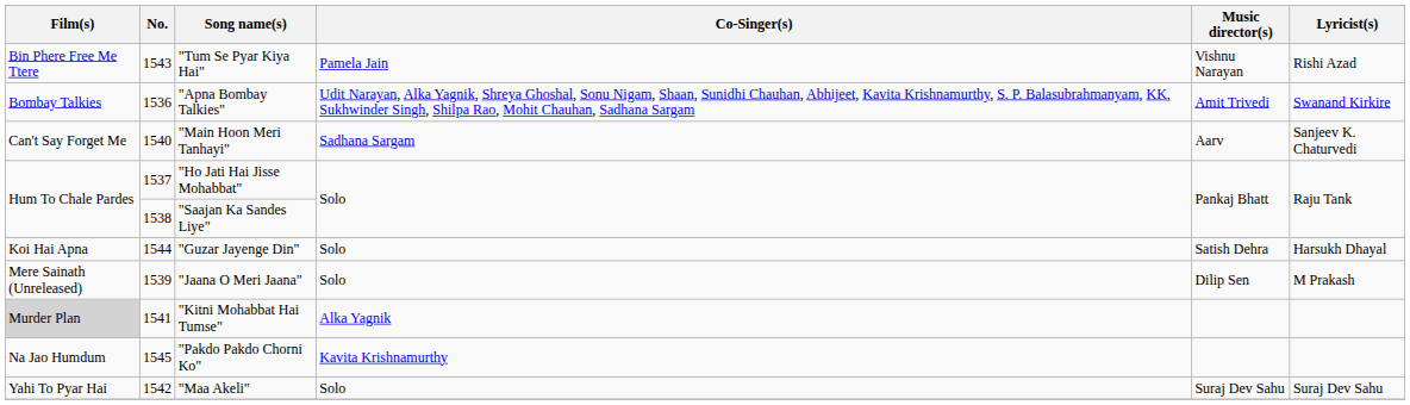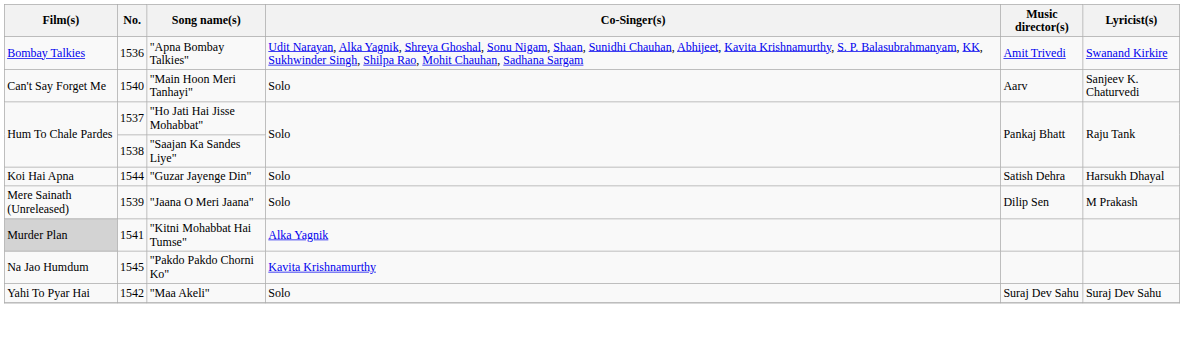 <table class="wikitable sortable">
 <tr>
 <th>Film(s)</th>
 <th>No.</th>
 <th>Song name(s)</th>
 <th>Co-Singer(s)</th>
 <th>Music director(s)</th>
 <th>Lyricist(s)</th>
-</tr>
-<tr>
-<td><a href='#'>Bin Phere Free Me Ttere</a></td>
-<td>1543</td>
-<td>"Tum Se Pyar Kiya Hai"</td>
-<td><a href='#'>Pamela Jain</a></td>
-<td>Vishnu Narayan</td>
-<td>Rishi Azad</td>
 </tr>
 <tr>
 <td><a href='#'>Bombay Talkies</a></td>
 <td>1536</td>
 <td>"Apna Bombay Talkies"</td>
 <td><a href='#'>Udit Narayan</a>, <a href='#'>Alka Yagnik</a>, <a href='#'>Shreya Ghoshal</a>, <a href='#'>Sonu Nigam</a>, <a href='#'>Shaan</a>, <a href='#'>Sunidhi Chauhan</a>, <a href='#'>Abhijeet</a>, <a href='#'>Kavita Krishnamurthy</a>, <a href='#'>S. P. Balasubrahmanyam</a>, <a href='#'>KK</a>, <a href='#'>Sukhwinder Singh</a>, <a href='#'>Shilpa Rao</a>, <a href='#'>Mohit Chauhan</a>, <a href='#'>Sadhana Sargam</a></td>
 <td><a href='#'>Amit Trivedi</a></td>
 <td><a href='#'>Swanand Kirkire</a></td>
 </tr>
 <tr>
 <td>Can't Say Forget Me</td>
 <td>1540</td>
 <td>"Main Hoon Meri Tanhayi"</td>
-<td><a href='#'>Sadhana Sargam</a></td>
+<td>Solo</td>
 <td>Aarv</td>
 <td>Sanjeev K. Chaturvedi</td>
 </tr>
 <tr>
 <td rowspan="2">Hum To Chale Pardes</td>
 <td>1537</td>
 <td>"Ho Jati Hai Jisse Mohabbat"</td>
 <td rowspan="2">Solo</td>
 <td rowspan="2">Pankaj Bhatt</td>
 <td rowspan="2">Raju Tank</td>
 </tr>
 <tr>
 <td>1538</td>
 <td>"Saajan Ka Sandes Liye"</td>
 </tr>
 <tr>
 <td>Koi Hai Apna</td>
 <td>1544</td>
 <td>"Guzar Jayenge Din"</td>
 <td>Solo</td>
 <td>Satish Dehra</td>
 <td>Harsukh Dhayal</td>
 </tr>
 <tr>
 <td>Mere Sainath (Unreleased)</td>
 <td>1539</td>
 <td>"Jaana O Meri Jaana"</td>
 <td>Solo</td>
 <td>Dilip Sen</td>
 <td>M Prakash</td>
 </tr>
 <tr>
 <td style="background: lightgrey;">Murder Plan</td>
 <td>1541</td>
 <td>"Kitni Mohabbat Hai Tumse"</td>
 <td><a href='#'>Alka Yagnik</a></td>
 <td></td>
 <td></td>
 </tr>
 <tr>
 <td>Na Jao Humdum</td>
 <td>1545</td>
 <td>"Pakdo Pakdo Chorni Ko"</td>
 <td><a href='#'>Kavita Krishnamurthy</a></td>
 <td></td>
 <td></td>
 </tr>
 <tr>
 <td>Yahi To Pyar Hai</td>
 <td>1542</td>
 <td>"Maa Akeli"</td>
 <td>Solo</td>
 <td>Suraj Dev Sahu</td>
 <td>Suraj Dev Sahu</td>
 </tr>
 <tr>
 </tr>
 </table>
